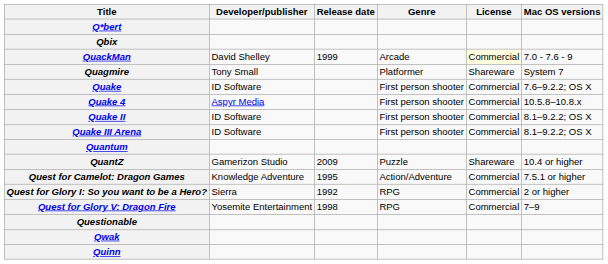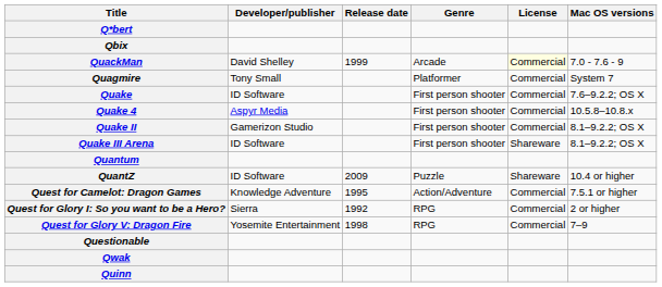 <table class="wikitable sortable" style="font-size: 85%; text-align: left;">
 <tr style="background: #ececec">
 <th>Title</th>
 <th>Developer/publisher</th>
 <th>Release date</th>
 <th>Genre</th>
 <th>License</th>
 <th>Mac OS versions</th>
 </tr>
 <tr>
 <th><em><a href='#'>Q*bert</a></em></th>
 <td></td>
 <td></td>
 <td></td>
 <td></td>
 <td></td>
 </tr>
 <tr>
 <th><em>Qbix</em></th>
 <td></td>
 <td></td>
 <td></td>
 <td></td>
 <td></td>
 </tr>
 <tr>
 <th><em><a href='#'>QuackMan</a></em></th>
 <td>David Shelley</td>
 <td>1999</td>
 <td>Arcade</td>
 <td style="background: lightyellow;">Commercial</td>
 <td>7.0 - 7.6 - 9</td>
 </tr>
 <tr>
 <th><em>Quagmire</em></th>
 <td>Tony Small</td>
 <td></td>
 <td>Platformer</td>
-<td>Shareware</td>
+<td>Commercial</td>
 <td>System 7</td>
 </tr>
 <tr>
 <th><em><a href='#'>Quake</a></em></th>
 <td>ID Software</td>
 <td></td>
 <td>First person shooter</td>
 <td>Commercial</td>
 <td>7.6–9.2.2; OS X</td>
 </tr>
 <tr>
 <th><em><a href='#'>Quake 4</a></em></th>
 <td><a href='#'>Aspyr Media</a></td>
 <td></td>
 <td>First person shooter</td>
 <td>Commercial</td>
 <td>10.5.8–10.8.x</td>
 </tr>
 <tr>
 <th><em><a href='#'>Quake II</a></em></th>
-<td>ID Software</td>
+<td>Gamerizon Studio</td>
 <td></td>
 <td>First person shooter</td>
 <td>Commercial</td>
 <td>8.1–9.2.2; OS X</td>
 </tr>
 <tr>
 <th><em><a href='#'>Quake III Arena</a></em></th>
 <td>ID Software</td>
 <td></td>
 <td>First person shooter</td>
-<td>Commercial</td>
+<td>Shareware</td>
 <td>8.1–9.2.2; OS X</td>
 </tr>
 <tr>
 <th><em><a href='#'>Quantum</a></em></th>
 <td></td>
 <td></td>
 <td></td>
 <td></td>
 <td></td>
 </tr>
 <tr>
 <th><em>QuantZ</em></th>
-<td>Gamerizon Studio</td>
+<td>ID Software</td>
 <td>2009</td>
 <td>Puzzle</td>
 <td>Shareware</td>
 <td>10.4 or higher</td>
 </tr>
 <tr>
 <th><em>Quest for Camelot: Dragon Games</em></th>
 <td>Knowledge Adventure</td>
 <td>1995</td>
 <td>Action/Adventure</td>
 <td>Commercial</td>
 <td>7.5.1 or higher</td>
 </tr>
 <tr>
 <th><em>Quest for Glory I: So you want to be a Hero?</em></th>
 <td>Sierra</td>
 <td>1992</td>
 <td>RPG</td>
 <td>Commercial</td>
 <td>2 or higher</td>
 </tr>
 <tr>
 <th><em><a href='#'>Quest for Glory V: Dragon Fire</a></em></th>
 <td>Yosemite Entertainment</td>
 <td>1998</td>
 <td>RPG</td>
 <td>Commercial</td>
 <td>7–9</td>
 </tr>
 <tr>
 <th><em>Questionable</em></th>
 <td></td>
 <td></td>
 <td></td>
 <td></td>
 <td></td>
 </tr>
 <tr>
 <th><em><a href='#'>Qwak</a></em></th>
 <td></td>
 <td></td>
 <td></td>
 <td></td>
 <td></td>
 </tr>
 <tr>
 <th><em><a href='#'>Quinn</a></em></th>
 <td></td>
 <td></td>
 <td></td>
 <td></td>
 <td></td>
 </tr>
 </table>
